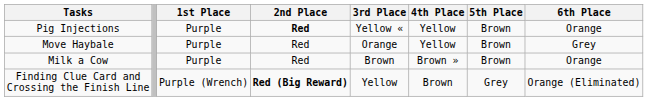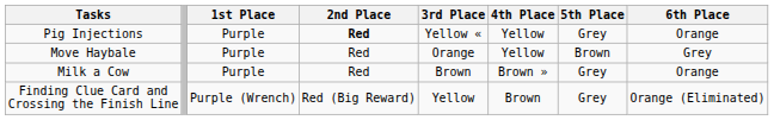 <table class="wikitable" align="center" style="text-align:center">
 <tr>
 <th>Tasks</th>
 <th style="background:#C0C0C0;" rowspan="5"></th>
 <th>1st Place</th>
 <th>2nd Place</th>
 <th>3rd Place</th>
 <th>4th Place</th>
 <th>5th Place</th>
 <th>6th Place</th>
 </tr>
 <tr>
 <td>Pig Injections</td>
 <td><span>Purple</span></td>
 <td><strong><span>Red</span></strong></td>
 <td><span>Yellow</span> <span>«</span></td>
 <td><span>Yellow</span></td>
-<td><span>Brown</span></td>
+<td><span>Grey</span></td>
 <td><span>Orange</span></td>
 </tr>
 <tr>
 <td>Move Haybale</td>
 <td><span>Purple</span></td>
 <td><span>Red</span></td>
 <td><span>Orange</span></td>
 <td><span>Yellow</span></td>
 <td><span>Brown</span></td>
 <td><span>Grey</span></td>
 </tr>
 <tr>
 <td>Milk a Cow</td>
 <td><span>Purple</span></td>
 <td><span>Red</span></td>
 <td><span>Brown</span></td>
 <td><span>Brown</span> <span>»</span></td>
-<td><span>Brown</span></td>
+<td><span>Grey</span></td>
 <td><span>Orange</span></td>
 </tr>
 <tr>
 <td>Finding Clue Card and<br> Crossing the Finish Line</td>
 <td><span>Purple (Wrench)</span></td>
-<td><strong><span>Red (Big Reward)</span></strong></td>
+<td><span>Red (Big Reward)</span></td>
 <td><span>Yellow</span></td>
 <td><span>Brown</span></td>
 <td><span>Grey</span></td>
 <td><span>Orange (Eliminated)</span></td>
 </tr>
 </table>
